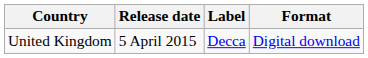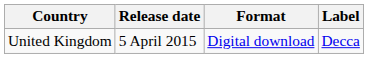 <table class="wikitable sortable plainrowheaders">
 <tr>
 <th scope="col">Country</th>
 <th scope="col">Release date</th>
+<th scope="col">Format</th>
 <th scope="col">Label</th>
-<th scope="col">Format</th>
 </tr>
 <tr>
 <td>United Kingdom</td>
 <td>5 April 2015</td>
+<td><a href='#'>Digital download</a></td>
 <td><a href='#'>Decca</a></td>
-<td><a href='#'>Digital download</a></td>
 </tr>
 </table>
